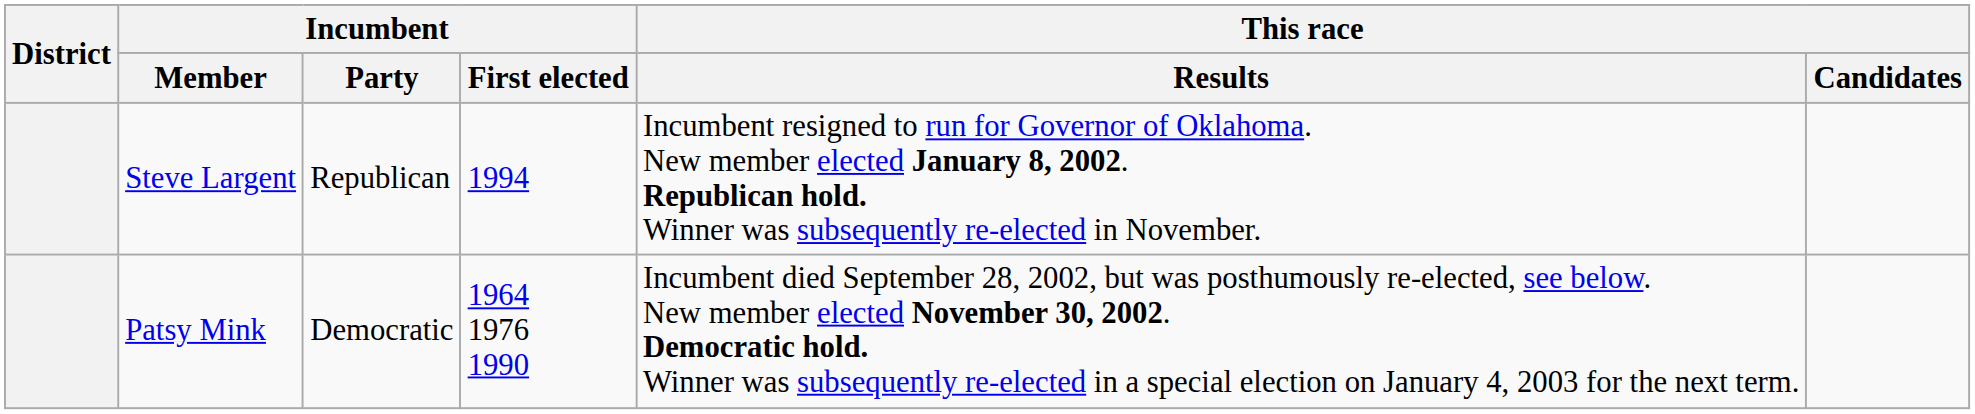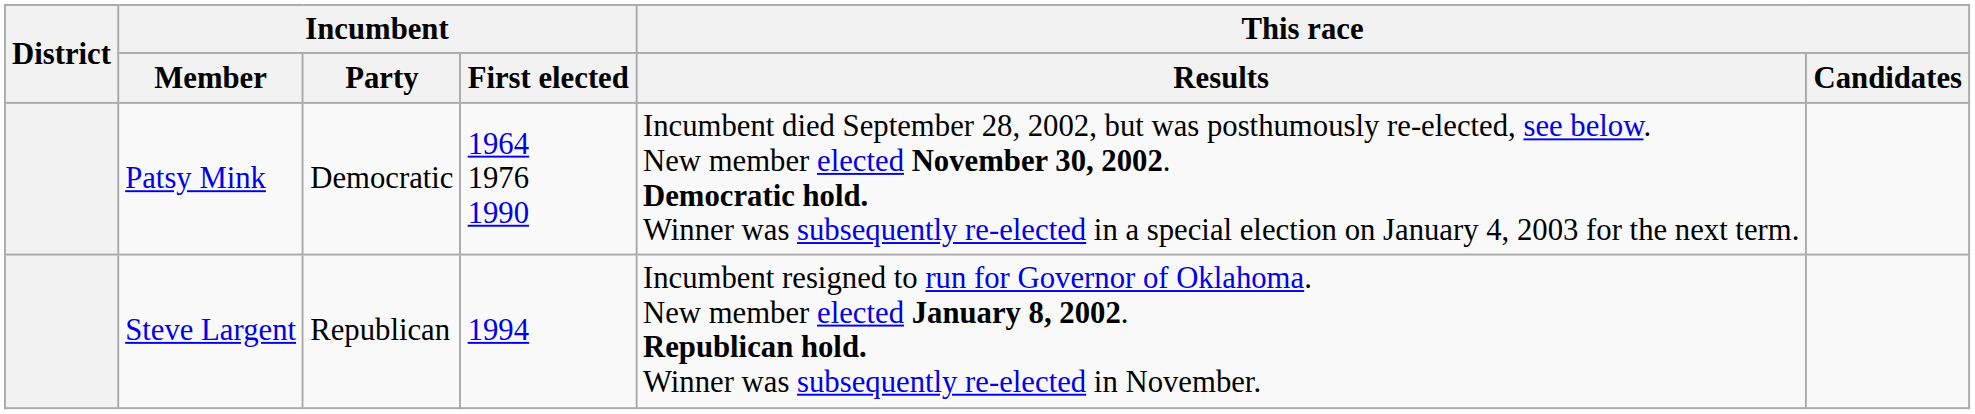 <table class=wikitable>
 <tr>
 <th rowspan=2>District</th>
 <th colspan=3>Incumbent</th>
 <th colspan=2>This race</th>
 </tr>
 <tr>
 <th>Member</th>
 <th>Party</th>
 <th>First elected</th>
 <th>Results</th>
 <th>Candidates</th>
 </tr>
 <tr>
 <th></th>
+<td><a href='#'>Patsy Mink</a></td>
+<td>Democratic</td>
+<td><a href='#'>1964</a><br>1976 <br><a href='#'>1990 </a></td>
+<td>Incumbent died September 28, 2002, but was posthumously re-elected, <a href='#'>see below</a>.<br>New member <a href='#'>elected</a> <strong>November 30, 2002</strong>.<br><strong>Democratic hold.</strong><br>Winner was <a href='#'>subsequently re-elected</a> in a special election on January 4, 2003 for the next term.</td>
+<td nowrap></td>
+</tr>
+<tr>
+<th></th>
 <td><a href='#'>Steve Largent</a></td>
 <td>Republican</td>
 <td><a href='#'>1994 </a></td>
 <td>Incumbent resigned to <a href='#'>run for Governor of Oklahoma</a>.<br>New member <a href='#'>elected</a> <strong>January 8, 2002</strong>.<br><strong>Republican hold.</strong><br>Winner was <a href='#'>subsequently re-elected</a> in November.</td>
 <td nowrap></td>
 </tr>
-<tr>
-<th></th>
-<td><a href='#'>Patsy Mink</a></td>
-<td>Democratic</td>
-<td><a href='#'>1964</a><br>1976 <br><a href='#'>1990 </a></td>
-<td>Incumbent died September 28, 2002, but was posthumously re-elected, <a href='#'>see below</a>.<br>New member <a href='#'>elected</a> <strong>November 30, 2002</strong>.<br><strong>Democratic hold.</strong><br>Winner was <a href='#'>subsequently re-elected</a> in a special election on January 4, 2003 for the next term.</td>
-<td nowrap></td>
-</tr>
 </table>
